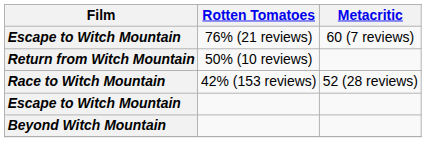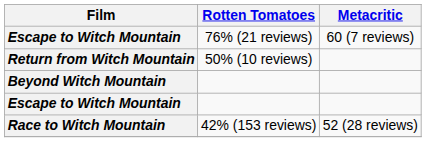 <table class="wikitable sortable" border="1" style="text-align: center;">
 <tr>
 <th>Film</th>
 <th><a href='#'>Rotten Tomatoes</a></th>
 <th><a href='#'>Metacritic</a></th>
 </tr>
 <tr>
 <th style="text-align: left;"><em>Escape to Witch Mountain</em></th>
 <td>76% (21 reviews)</td>
 <td>60 (7 reviews)</td>
 </tr>
 <tr>
 <th style="text-align: left;"><em>Return from Witch Mountain</em></th>
 <td>50% (10 reviews)</td>
 <td></td>
 </tr>
 <tr>
-<th style="text-align: left;"><em>Race to Witch Mountain</em></th>
-<td>42% (153 reviews)</td>
-<td>52 (28 reviews)</td>
+<th style="text-align: left;"><em>Beyond Witch Mountain</em></th>
+<td></td>
+<td></td>
 </tr>
 <tr>
 <th style="text-align: left;"><em>Escape to Witch Mountain</em></th>
 <td></td>
 <td></td>
 </tr>
 <tr>
-<th style="text-align: left;"><em>Beyond Witch Mountain</em></th>
-<td></td>
-<td></td>
+<th style="text-align: left;"><em>Race to Witch Mountain</em></th>
+<td>42% (153 reviews)</td>
+<td>52 (28 reviews)</td>
 </tr>
 <tr>
 </tr>
 </table>
